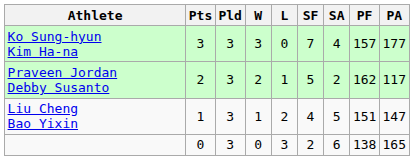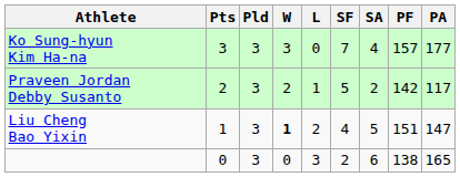 <table class=wikitable style="text-align:center">
 <tr>
 <th width=175>Athlete</th>
 <th width=20>Pts</th>
 <th width=20>Pld</th>
 <th width=20>W</th>
 <th width=20>L</th>
 <th width=20>SF</th>
 <th width=20>SA</th>
 <th width=20>PF</th>
 <th width=20>PA</th>
 </tr>
 <tr bgcolor=ccffcc>
 <td style="text-align:left"> <a href='#'>Ko Sung-hyun</a><br> <a href='#'>Kim Ha-na</a></td>
 <td>3</td>
 <td>3</td>
 <td>3</td>
 <td>0</td>
 <td>7</td>
 <td>4</td>
 <td>157</td>
 <td>177</td>
 </tr>
 <tr bgcolor=ccffcc>
 <td style="text-align:left"> <a href='#'>Praveen Jordan</a><br> <a href='#'>Debby Susanto</a></td>
 <td>2</td>
 <td>3</td>
 <td>2</td>
 <td>1</td>
 <td>5</td>
 <td>2</td>
-<td>162</td>
+<td>142</td>
 <td>117</td>
 </tr>
 <tr bgcolor=>
 <td style="text-align:left"> <a href='#'>Liu Cheng</a><br> <a href='#'>Bao Yixin</a></td>
 <td>1</td>
 <td>3</td>
-<td>1</td>
+<td><strong>1</strong></td>
 <td>2</td>
 <td>4</td>
 <td>5</td>
 <td>151</td>
 <td>147</td>
 </tr>
 <tr bgcolor=>
 <td style="text-align:left"></td>
 <td>0</td>
 <td>3</td>
 <td>0</td>
 <td>3</td>
 <td>2</td>
 <td>6</td>
 <td>138</td>
 <td>165</td>
 </tr>
 </table>
